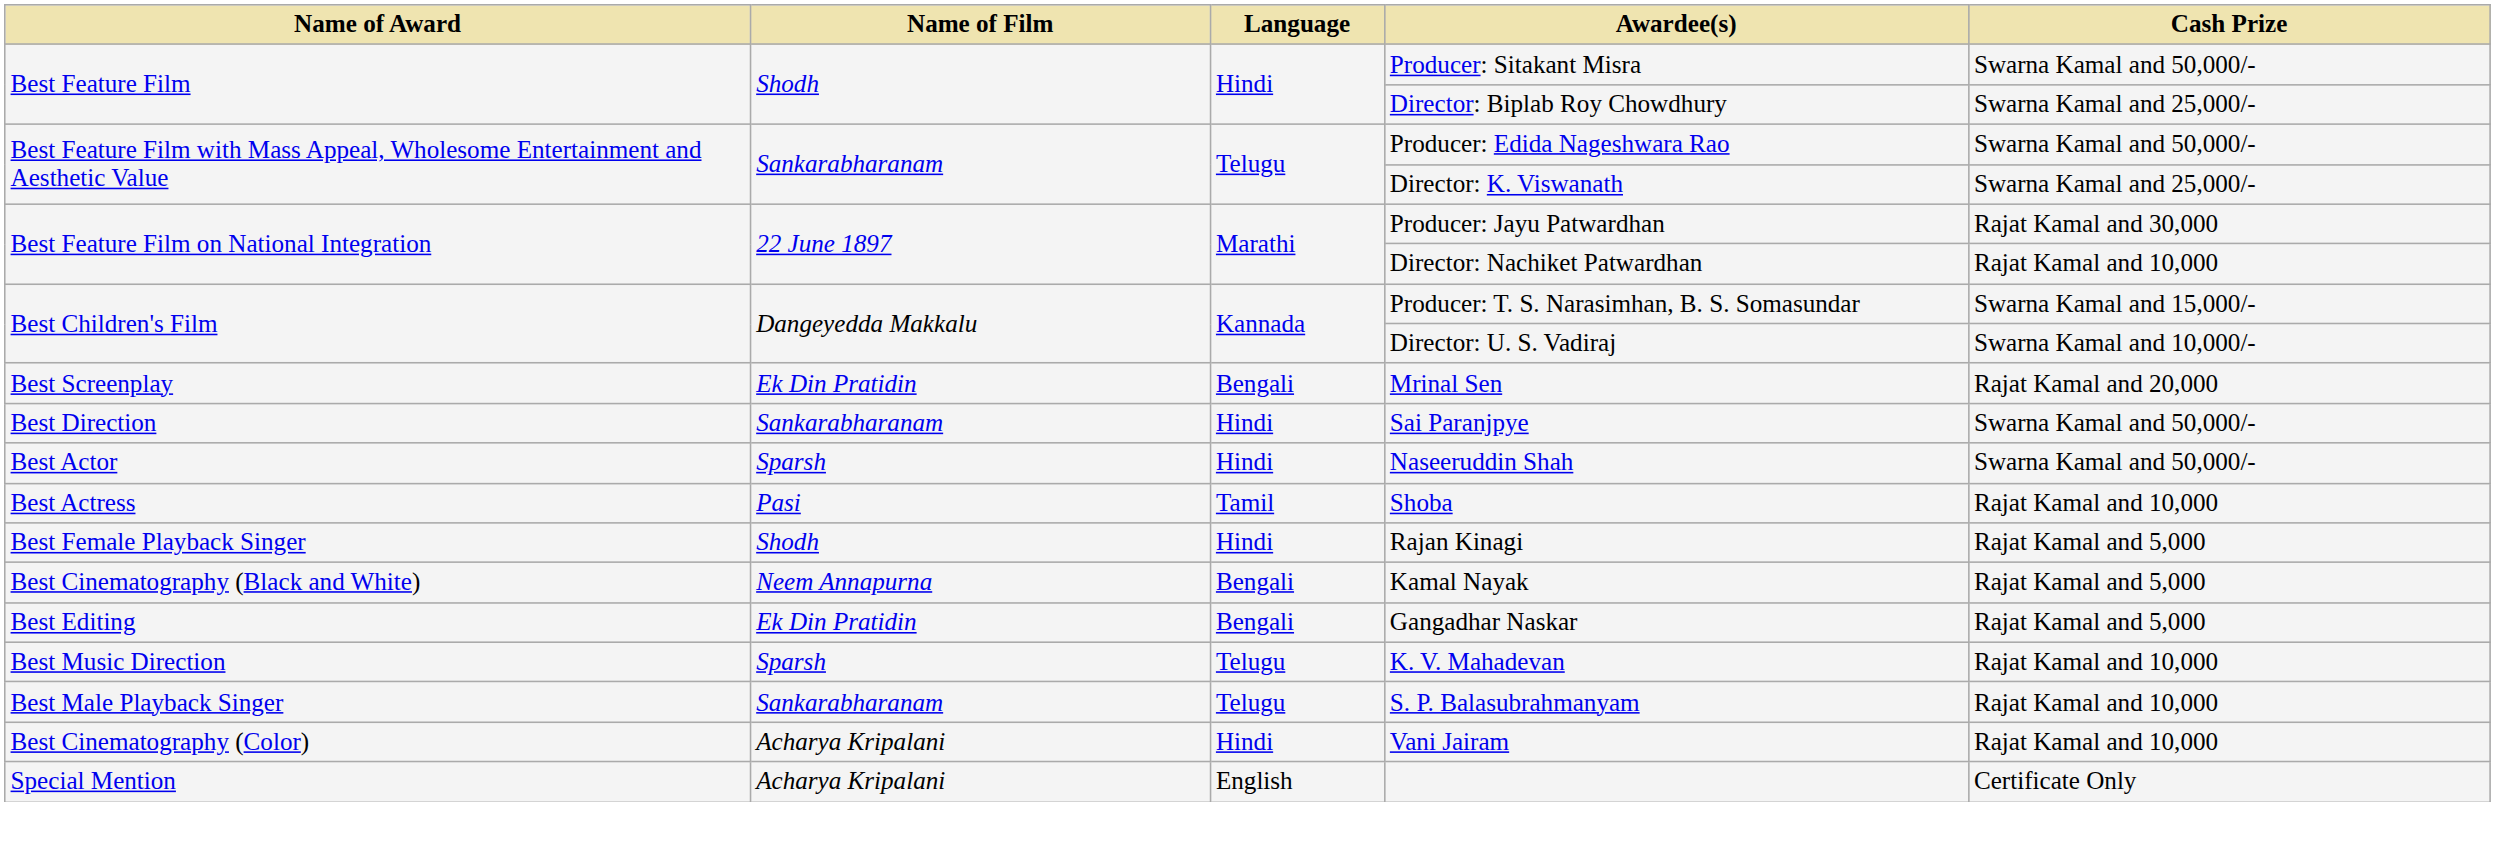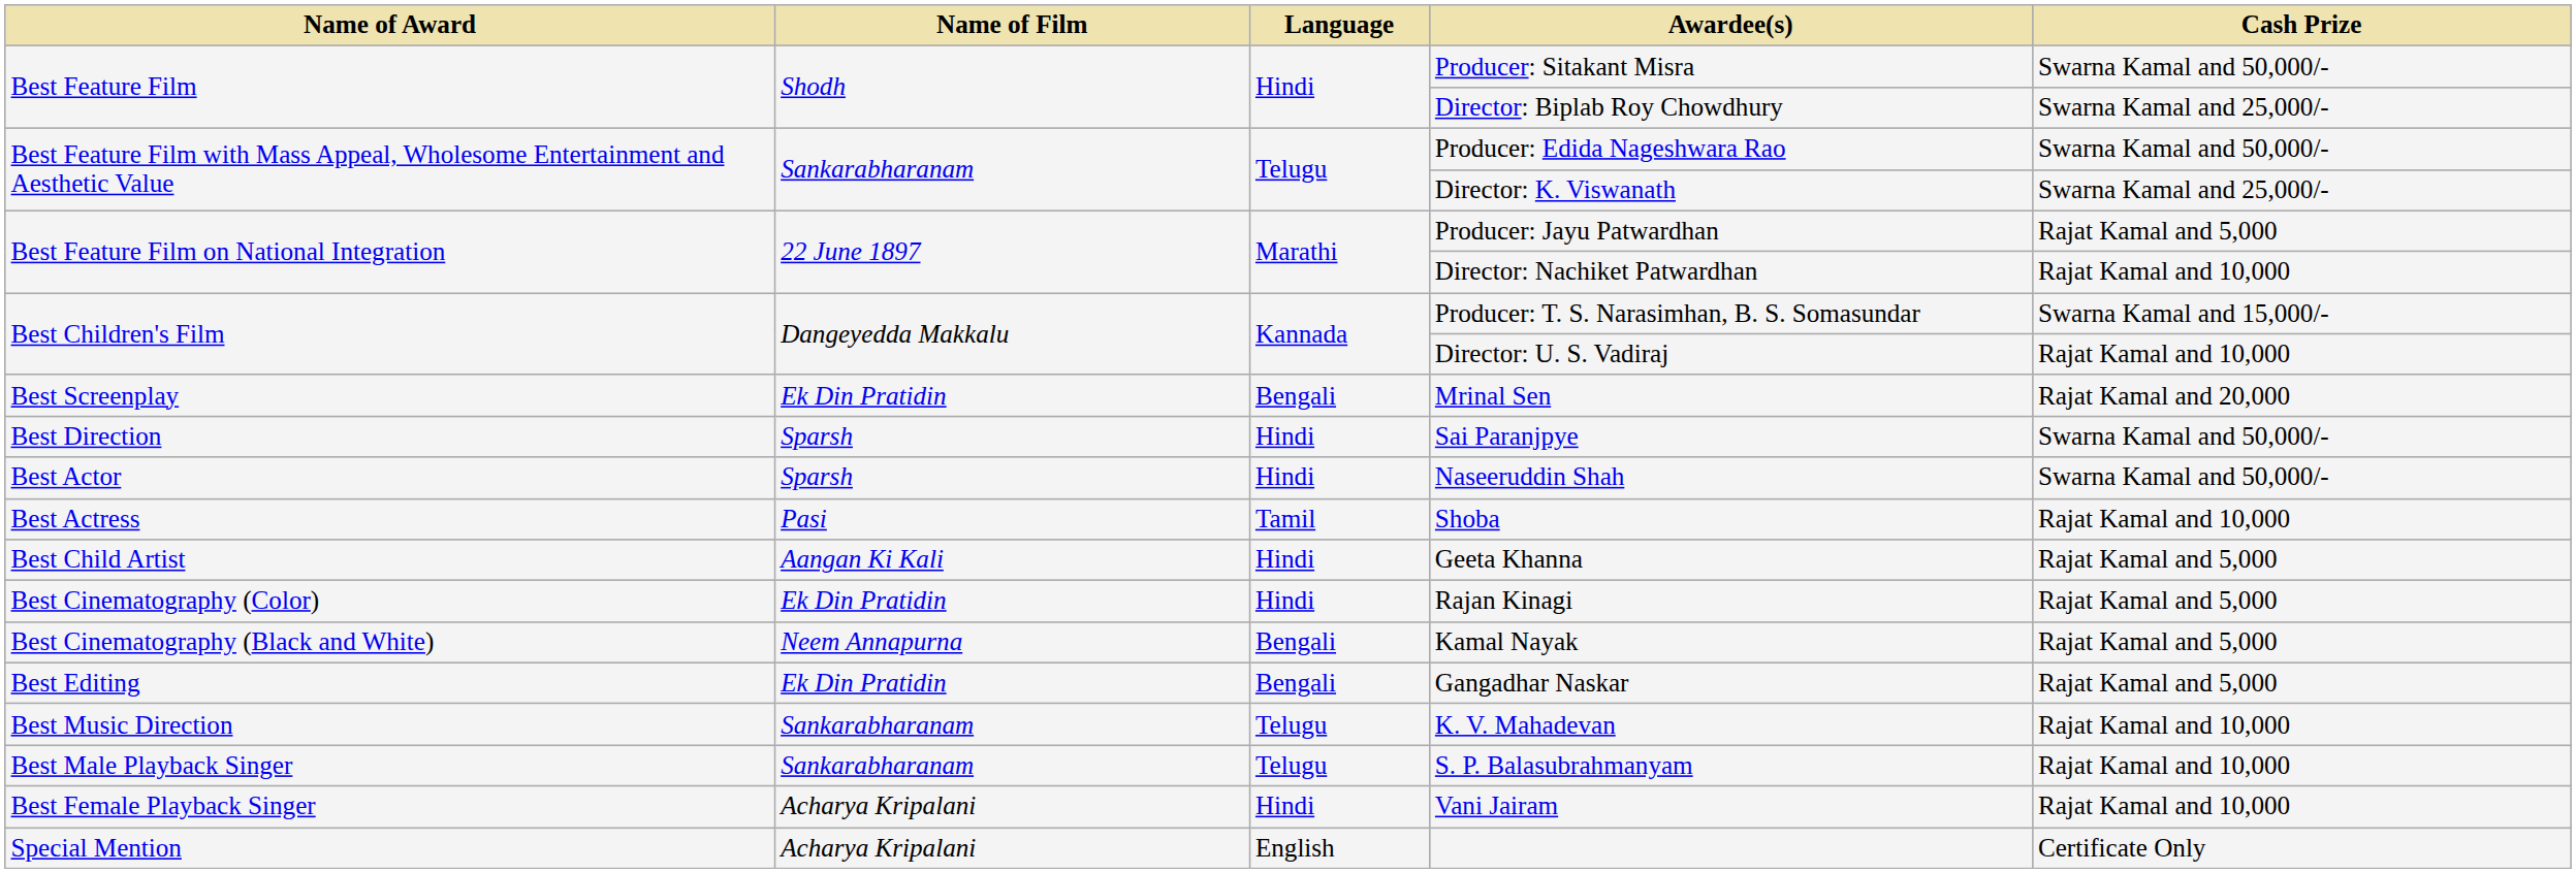 <table class="wikitable" style="width:100%;">
 <tr>
 <th style="background-color:#EFE4B0;width:30%;">Name of Award</th>
 <th style="background-color:#EFE4B0;width:18.5%;">Name of Film</th>
 <th style="background-color:#EFE4B0;width:7%;">Language</th>
 <th style="background-color:#EFE4B0;width:23.5%;">Awardee(s)</th>
 <th style="background-color:#EFE4B0;width:21%;">Cash Prize</th>
 </tr>
 <tr style="background-color:#F4F4F4">
 <td rowspan="2"><a href='#'>Best Feature Film</a></td>
 <td rowspan="2"><em><a href='#'>Shodh</a></em></td>
 <td rowspan="2"><a href='#'>Hindi</a></td>
 <td><a href='#'>Producer</a>: Sitakant Misra</td>
 <td>Swarna Kamal and  50,000/-</td>
 </tr>
 <tr style="background-color:#F4F4F4">
 <td><a href='#'>Director</a>: Biplab Roy Chowdhury</td>
 <td>Swarna Kamal and  25,000/-</td>
 </tr>
 <tr style="background-color:#F4F4F4">
 <td rowspan="2"><a href='#'>Best Feature Film with Mass Appeal, Wholesome Entertainment and Aesthetic Value</a></td>
 <td rowspan="2"><em><a href='#'>Sankarabharanam</a></em></td>
 <td rowspan="2"><a href='#'>Telugu</a></td>
 <td>Producer: <a href='#'>Edida Nageshwara Rao</a></td>
 <td>Swarna Kamal and  50,000/-</td>
 </tr>
 <tr style="background-color:#F4F4F4">
 <td>Director: <a href='#'>K. Viswanath</a></td>
 <td>Swarna Kamal and  25,000/-</td>
 </tr>
 <tr style="background-color:#F4F4F4">
 <td rowspan="2"><a href='#'>Best Feature Film on National Integration</a></td>
 <td rowspan="2"><em><a href='#'>22 June 1897</a></em></td>
 <td rowspan="2"><a href='#'>Marathi</a></td>
 <td>Producer: Jayu Patwardhan</td>
-<td>Rajat Kamal and  30,000</td>
+<td>Rajat Kamal and  5,000</td>
 </tr>
 <tr style="background-color:#F4F4F4">
 <td>Director: Nachiket Patwardhan</td>
 <td>Rajat Kamal and  10,000</td>
 </tr>
 <tr style="background-color:#F4F4F4">
 <td rowspan="2"><a href='#'>Best Children's Film</a></td>
 <td rowspan="2"><em>Dangeyedda Makkalu</em></td>
 <td rowspan="2"><a href='#'>Kannada</a></td>
 <td>Producer: T. S. Narasimhan, B. S. Somasundar</td>
 <td>Swarna Kamal and  15,000/-</td>
 </tr>
 <tr style="background-color:#F4F4F4">
 <td>Director: U. S. Vadiraj</td>
-<td>Swarna Kamal and  10,000/-</td>
+<td>Rajat Kamal and  10,000</td>
 </tr>
 <tr style="background-color:#F4F4F4">
 <td rowspan="1"><a href='#'>Best Screenplay</a></td>
 <td><em><a href='#'>Ek Din Pratidin</a></em></td>
 <td><a href='#'>Bengali</a></td>
 <td><a href='#'>Mrinal Sen</a></td>
 <td>Rajat Kamal and  20,000</td>
 </tr>
 <tr style="background-color:#F4F4F4">
 <td rowspan="1"><a href='#'>Best Direction</a></td>
-<td><em><a href='#'>Sankarabharanam</a></em></td>
+<td><em><a href='#'>Sparsh</a></em></td>
 <td><a href='#'>Hindi</a></td>
 <td><a href='#'>Sai Paranjpye</a></td>
 <td>Swarna Kamal and  50,000/-</td>
 </tr>
 <tr style="background-color:#F4F4F4">
 <td rowspan="1"><a href='#'>Best Actor</a></td>
 <td><em><a href='#'>Sparsh</a></em></td>
 <td><a href='#'>Hindi</a></td>
 <td><a href='#'>Naseeruddin Shah</a></td>
 <td>Swarna Kamal and  50,000/-</td>
 </tr>
 <tr style="background-color:#F4F4F4">
 <td rowspan="1"><a href='#'>Best Actress</a></td>
 <td><em><a href='#'>Pasi</a></em></td>
 <td><a href='#'>Tamil</a></td>
 <td><a href='#'>Shoba</a></td>
 <td>Rajat Kamal and  10,000</td>
 </tr>
 <tr style="background-color:#F4F4F4">
-<td rowspan="1"><a href='#'>Best Female Playback Singer</a></td>
-<td><em><a href='#'>Shodh</a></em></td>
+<td rowspan="1"><a href='#'>Best Child Artist</a></td>
+<td><em><a href='#'>Aangan Ki Kali</a></em></td>
+<td><a href='#'>Hindi</a></td>
+<td>Geeta Khanna</td>
+<td>Rajat Kamal and  5,000</td>
+</tr>
+<tr style="background-color:#F4F4F4">
+<td rowspan="1"><a href='#'>Best Cinematography</a> (<a href='#'>Color</a>)</td>
+<td><em><a href='#'>Ek Din Pratidin</a></em></td>
 <td><a href='#'>Hindi</a></td>
 <td>Rajan Kinagi</td>
 <td>Rajat Kamal and  5,000</td>
 </tr>
 <tr style="background-color:#F4F4F4">
 <td rowspan="1"><a href='#'>Best Cinematography</a> (<a href='#'>Black and White</a>)</td>
 <td><em><a href='#'>Neem Annapurna</a></em></td>
 <td><a href='#'>Bengali</a></td>
 <td>Kamal Nayak</td>
 <td>Rajat Kamal and  5,000</td>
 </tr>
 <tr style="background-color:#F4F4F4">
 <td rowspan="1"><a href='#'>Best Editing</a></td>
 <td><em><a href='#'>Ek Din Pratidin</a></em></td>
 <td><a href='#'>Bengali</a></td>
 <td>Gangadhar Naskar</td>
 <td>Rajat Kamal and  5,000</td>
 </tr>
 <tr style="background-color:#F4F4F4">
 <td rowspan="1"><a href='#'>Best Music Direction</a></td>
-<td><em><a href='#'>Sparsh</a></em></td>
+<td><em><a href='#'>Sankarabharanam</a></em></td>
 <td><a href='#'>Telugu</a></td>
 <td><a href='#'>K. V. Mahadevan</a></td>
 <td>Rajat Kamal and  10,000</td>
 </tr>
 <tr style="background-color:#F4F4F4">
 <td rowspan="1"><a href='#'>Best Male Playback Singer</a></td>
 <td><em><a href='#'>Sankarabharanam</a></em></td>
 <td><a href='#'>Telugu</a></td>
 <td><a href='#'>S. P. Balasubrahmanyam</a></td>
 <td>Rajat Kamal and  10,000</td>
 </tr>
 <tr style="background-color:#F4F4F4">
-<td rowspan="1"><a href='#'>Best Cinematography</a> (<a href='#'>Color</a>)</td>
+<td rowspan="1"><a href='#'>Best Female Playback Singer</a></td>
 <td><em>Acharya Kripalani</em></td>
 <td><a href='#'>Hindi</a></td>
 <td><a href='#'>Vani Jairam</a></td>
 <td>Rajat Kamal and  10,000</td>
 </tr>
 <tr style="background-color:#F4F4F4">
 <td rowspan="1"><a href='#'>Special Mention</a></td>
 <td><em>Acharya Kripalani</em></td>
 <td>English</td>
 <td></td>
 <td>Certificate Only</td>
 </tr>
 </table>
